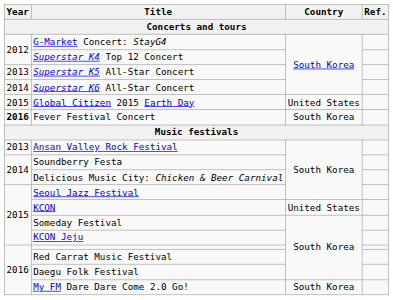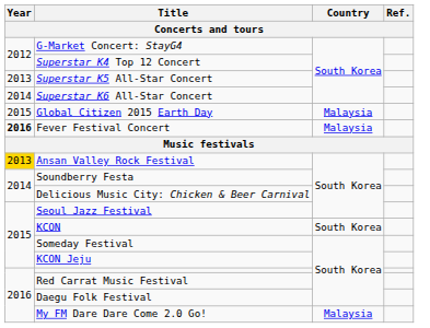 <table class="wikitable">
 <tr>
 <th style="text-align:center;">Year</th>
 <th style="text-align:center;">Title</th>
 <th style="text-align:center;">Country</th>
 <th style="text-align:center;">Ref.</th>
 </tr>
 <tr>
 <th scope="col" style="text-align:center;" colspan="5">Concerts and tours</th>
 </tr>
 <tr>
 <td rowspan="2">2012</td>
 <td><a href='#'>G-Market</a> Concert: <em>StayG4</em></td>
 <td style="text-align:center;" rowspan="4"><a href='#'>South Korea</a></td>
 <td style="text-align:center;"></td>
 </tr>
 <tr>
 <td><em><a href='#'>Superstar K4</a></em> Top 12 Concert</td>
 <td style="text-align:center;"></td>
 </tr>
 <tr>
 <td>2013</td>
 <td><em><a href='#'>Superstar K5</a></em> All-Star Concert</td>
 <td style="text-align:center;"></td>
 </tr>
 <tr>
 <td>2014</td>
 <td><em><a href='#'>Superstar K6</a></em> All-Star Concert</td>
 <td style="text-align:center;"></td>
 </tr>
 <tr>
 <td>2015</td>
 <td><a href='#'>Global Citizen</a> 2015 <a href='#'>Earth Day</a></td>
-<td style="text-align:center;">United States</td>
+<td style="text-align:center;"><a href='#'>Malaysia</a></td>
 <td style="text-align:center;"></td>
 </tr>
 <tr>
 <td><strong>2016</strong></td>
 <td>Fever Festival Concert</td>
-<td style="text-align:center;">South Korea</td>
+<td style="text-align:center;"><a href='#'>Malaysia</a></td>
 <td style="text-align:center;"></td>
 </tr>
 <tr>
 <th scope="col" style="text-align:center;" colspan="5">Music festivals</th>
 </tr>
 <tr>
-<td>2013</td>
+<td style="background: gold;">2013</td>
 <td><a href='#'>Ansan Valley Rock Festival</a></td>
 <td style="text-align:center;" rowspan="4">South Korea</td>
 <td style="text-align:center;"></td>
 </tr>
 <tr>
 <td rowspan="2">2014</td>
 <td>Soundberry Festa</td>
 <td style="text-align:center;"></td>
 </tr>
 <tr>
 <td>Delicious Music City: <em>Chicken & Beer Carnival</em></td>
 <td style="text-align:center;"></td>
 </tr>
 <tr>
 <td rowspan="4">2015</td>
 <td><a href='#'>Seoul Jazz Festival</a></td>
 <td style="text-align:center;"></td>
 </tr>
 <tr>
 <td><a href='#'>KCON</a></td>
-<td style="text-align:center;">United States</td>
+<td style="text-align:center;">South Korea</td>
 <td style="text-align:center;"></td>
 </tr>
 <tr>
 <td>Someday Festival</td>
 <td style="text-align:center;" rowspan="5">South Korea</td>
 <td style="text-align:center;"></td>
 </tr>
 <tr>
 <td><a href='#'>KCON Jeju</a></td>
 <td style="text-align:center;"></td>
 </tr>
 <tr>
 <td rowspan="4">2016</td>
 <td></td>
 <td style="text-align:center;"></td>
 </tr>
 <tr>
 <td>Red Carrat Music Festival</td>
 <td style="text-align:center;"></td>
 </tr>
 <tr>
 <td>Daegu Folk Festival</td>
 <td style="text-align:center;"></td>
 </tr>
 <tr>
 <td><a href='#'>My FM</a> Dare Dare Come 2.0 Go!</td>
-<td style="text-align:center;">South Korea</td>
+<td style="text-align:center;"><a href='#'>Malaysia</a></td>
 <td style="text-align:center;"></td>
 </tr>
 </table>
